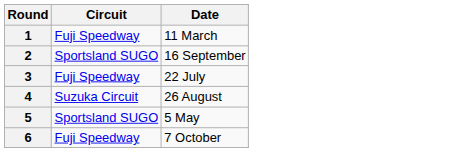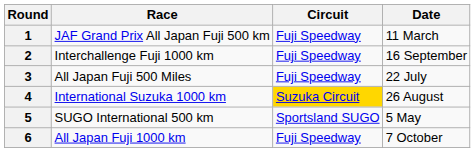 <table class="wikitable" style="font-size: 90%;">
 <tr>
 <th>Round</th>
+<th>Race</th>
 <th>Circuit</th>
 <th>Date</th>
 </tr>
 <tr>
 <th>1</th>
+<td><a href='#'>JAF Grand Prix</a> All Japan Fuji 500 km</td>
 <td><a href='#'>Fuji Speedway</a></td>
 <td>11 March</td>
 </tr>
 <tr>
 <th>2</th>
-<td><a href='#'>Sportsland SUGO</a></td>
+<td>Interchallenge Fuji 1000 km</td>
+<td><a href='#'>Fuji Speedway</a></td>
 <td>16 September</td>
 </tr>
 <tr>
 <th>3</th>
+<td>All Japan Fuji 500 Miles</td>
 <td><a href='#'>Fuji Speedway</a></td>
 <td>22 July</td>
 </tr>
 <tr>
 <th>4</th>
-<td><a href='#'>Suzuka Circuit</a></td>
+<td><a href='#'>International Suzuka 1000 km</a></td>
+<td style="background: gold;"><a href='#'>Suzuka Circuit</a></td>
 <td>26 August</td>
 </tr>
 <tr>
 <th>5</th>
+<td>SUGO International 500 km</td>
 <td><a href='#'>Sportsland SUGO</a></td>
 <td>5 May</td>
 </tr>
 <tr>
 <th>6</th>
+<td><a href='#'>All Japan Fuji 1000 km</a></td>
 <td><a href='#'>Fuji Speedway</a></td>
 <td>7 October</td>
 </tr>
 </table>
